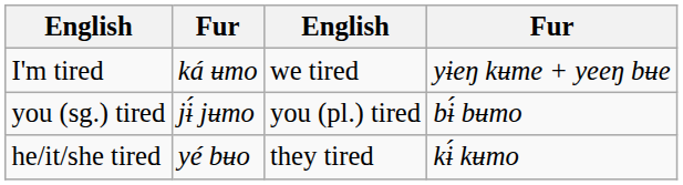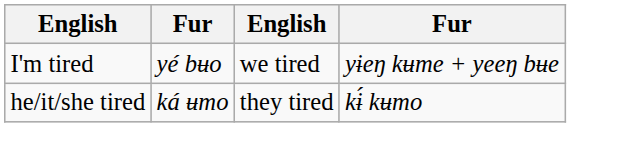 <table class="wikitable">
 <tr>
 <th>English</th>
 <th>Fur</th>
 <th>English</th>
 <th>Fur</th>
 </tr>
 <tr>
 <td>I'm tired</td>
-<td><em>ká ʉmo</em></td>
+<td><em>yé bʉo</em></td>
 <td>we tired</td>
 <td><em>yɨeŋ kʉme + yeeŋ bʉe</em></td>
 </tr>
 <tr>
-<td>you (sg.) tired</td>
-<td><em>jɨ́ jʉmo</em></td>
-<td>you (pl.) tired</td>
-<td><em> bɨ́ bʉmo</em></td>
-</tr>
-<tr>
 <td>he/it/she tired</td>
-<td><em>yé bʉo</em></td>
+<td><em>ká ʉmo</em></td>
 <td>they tired</td>
 <td><em>kɨ́ kʉmo</em></td>
 </tr>
 </table>
